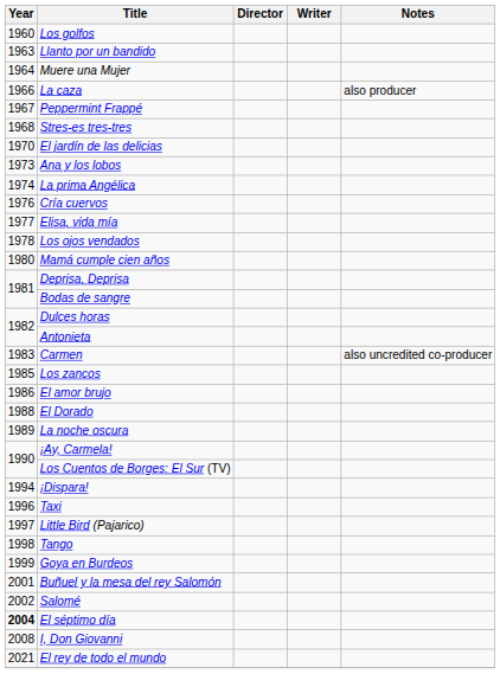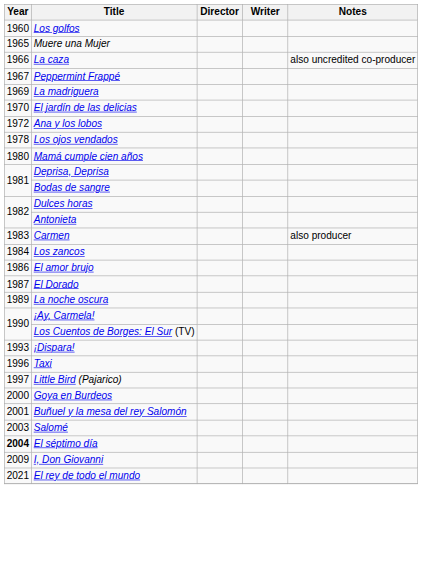 <table class="wikitable">
 <tr>
 <th>Year</th>
 <th>Title</th>
 <th width=65>Director</th>
 <th width=65>Writer</th>
 <th>Notes</th>
 </tr>
 <tr>
 <td>1960</td>
 <td><em><a href='#'>Los golfos</a></em></td>
 <td></td>
 <td></td>
 <td></td>
 </tr>
 <tr>
-<td>1963</td>
-<td><em><a href='#'>Llanto por un bandido</a></em></td>
-<td></td>
-<td></td>
-<td></td>
-</tr>
-<tr>
-<td>1964</td>
+<td>1965</td>
 <td><em>Muere una Mujer</em></td>
 <td></td>
 <td></td>
 <td></td>
 </tr>
 <tr>
 <td>1966</td>
 <td><em><a href='#'>La caza</a></em></td>
 <td></td>
 <td></td>
-<td>also producer</td>
+<td>also uncredited co-producer</td>
 </tr>
 <tr>
 <td>1967</td>
 <td><em><a href='#'>Peppermint Frappé</a></em></td>
 <td></td>
 <td></td>
 <td></td>
 </tr>
 <tr>
-<td>1968</td>
-<td><em><a href='#'>Stres-es tres-tres</a></em></td>
+<td>1969</td>
+<td><em><a href='#'>La madriguera</a></em></td>
 <td></td>
 <td></td>
 <td></td>
 </tr>
 <tr>
 <td>1970</td>
 <td><em><a href='#'>El jardín de las delicias</a></em></td>
 <td></td>
 <td></td>
 <td></td>
 </tr>
 <tr>
-<td>1973</td>
+<td>1972</td>
 <td><em><a href='#'>Ana y los lobos</a></em></td>
-<td></td>
-<td></td>
-<td></td>
-</tr>
-<tr>
-<td>1974</td>
-<td><em><a href='#'>La prima Angélica</a></em></td>
-<td></td>
-<td></td>
-<td></td>
-</tr>
-<tr>
-<td>1976</td>
-<td><em><a href='#'>Cría cuervos</a></em></td>
-<td></td>
-<td></td>
-<td></td>
-</tr>
-<tr>
-<td>1977</td>
-<td><em><a href='#'>Elisa, vida mía</a></em></td>
 <td></td>
 <td></td>
 <td></td>
 </tr>
 <tr>
 <td>1978</td>
 <td><em><a href='#'>Los ojos vendados</a></em></td>
 <td></td>
 <td></td>
 <td></td>
 </tr>
 <tr>
 <td>1980</td>
 <td><em><a href='#'>Mamá cumple cien años</a></em></td>
 <td></td>
 <td></td>
 <td></td>
 </tr>
 <tr>
 <td rowspan=2>1981</td>
 <td><em><a href='#'>Deprisa, Deprisa</a></em></td>
 <td></td>
 <td></td>
 <td></td>
 </tr>
 <tr>
 <td><em><a href='#'>Bodas de sangre</a></em></td>
 <td></td>
 <td></td>
 <td></td>
 </tr>
 <tr>
 <td rowspan=2>1982</td>
 <td><em><a href='#'>Dulces horas</a></em></td>
 <td></td>
 <td></td>
 <td></td>
 </tr>
 <tr>
 <td><em><a href='#'>Antonieta</a></em></td>
 <td></td>
 <td></td>
 <td></td>
 </tr>
 <tr>
 <td>1983</td>
 <td><em><a href='#'>Carmen</a></em></td>
 <td></td>
 <td></td>
-<td>also uncredited co-producer</td>
+<td>also producer</td>
 </tr>
 <tr>
-<td>1985</td>
+<td>1984</td>
 <td><em><a href='#'>Los zancos</a></em></td>
 <td></td>
 <td></td>
 <td></td>
 </tr>
 <tr>
 <td>1986</td>
 <td><em><a href='#'>El amor brujo</a></em></td>
 <td></td>
 <td></td>
 <td></td>
 </tr>
 <tr>
-<td>1988</td>
+<td>1987</td>
 <td><em><a href='#'>El Dorado</a></em></td>
 <td></td>
 <td></td>
 <td></td>
 </tr>
 <tr>
 <td>1989</td>
 <td><em><a href='#'>La noche oscura</a></em></td>
 <td></td>
 <td></td>
 <td></td>
 </tr>
 <tr>
 <td rowspan=2>1990</td>
 <td><em><a href='#'>¡Ay, Carmela!</a></em></td>
 <td></td>
 <td></td>
 <td></td>
 </tr>
 <tr>
 <td><em><a href='#'>Los Cuentos de Borges: El Sur</a></em> (TV)</td>
 <td></td>
 <td></td>
 <td></td>
 </tr>
 <tr>
-<td>1994</td>
+<td>1993</td>
 <td><em><a href='#'>¡Dispara!</a></em></td>
 <td></td>
 <td></td>
 <td></td>
 </tr>
 <tr>
 <td>1996</td>
 <td><em><a href='#'>Taxi</a></em></td>
 <td></td>
 <td></td>
 <td></td>
 </tr>
 <tr>
 <td>1997</td>
 <td><em><a href='#'>Little Bird</a> (Pajarico)</em></td>
 <td></td>
 <td></td>
 <td></td>
 </tr>
 <tr>
-<td>1998</td>
-<td><em><a href='#'>Tango</a></em></td>
-<td></td>
-<td></td>
-<td></td>
-</tr>
-<tr>
-<td>1999</td>
+<td>2000</td>
 <td><em><a href='#'>Goya en Burdeos</a></em></td>
 <td></td>
 <td></td>
 <td></td>
 </tr>
 <tr>
 <td>2001</td>
 <td><em><a href='#'>Buñuel y la mesa del rey Salomón</a></em></td>
 <td></td>
 <td></td>
 <td></td>
 </tr>
 <tr>
-<td>2002</td>
+<td>2003</td>
 <td><em><a href='#'>Salomé</a></em></td>
 <td></td>
 <td></td>
 <td></td>
 </tr>
 <tr>
 <td><strong>2004</strong></td>
 <td><em><a href='#'>El séptimo día</a></em></td>
 <td></td>
 <td></td>
 <td></td>
 </tr>
 <tr>
-<td>2008</td>
+<td>2009</td>
 <td><em><a href='#'>I, Don Giovanni</a></em></td>
 <td></td>
 <td></td>
 <td></td>
 </tr>
 <tr>
 <td>2021</td>
 <td><em><a href='#'>El rey de todo el mundo</a></em></td>
 <td></td>
 <td></td>
 <td></td>
 </tr>
 <tr>
 </tr>
 </table>
